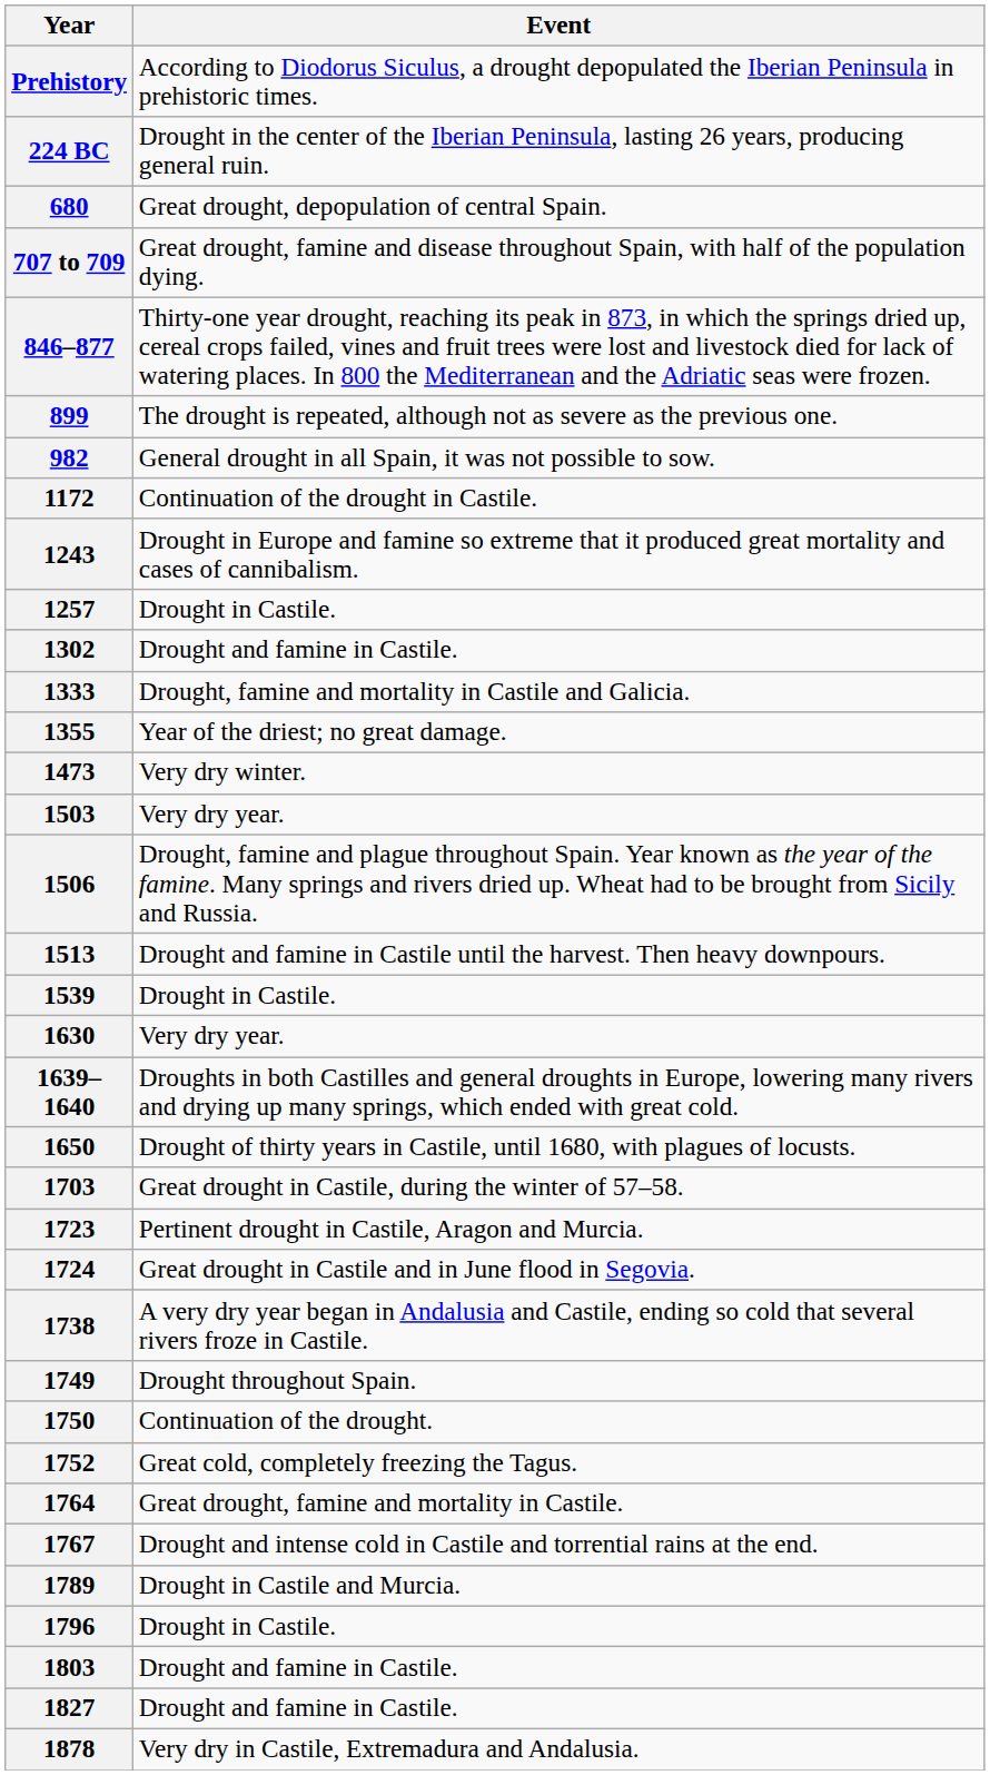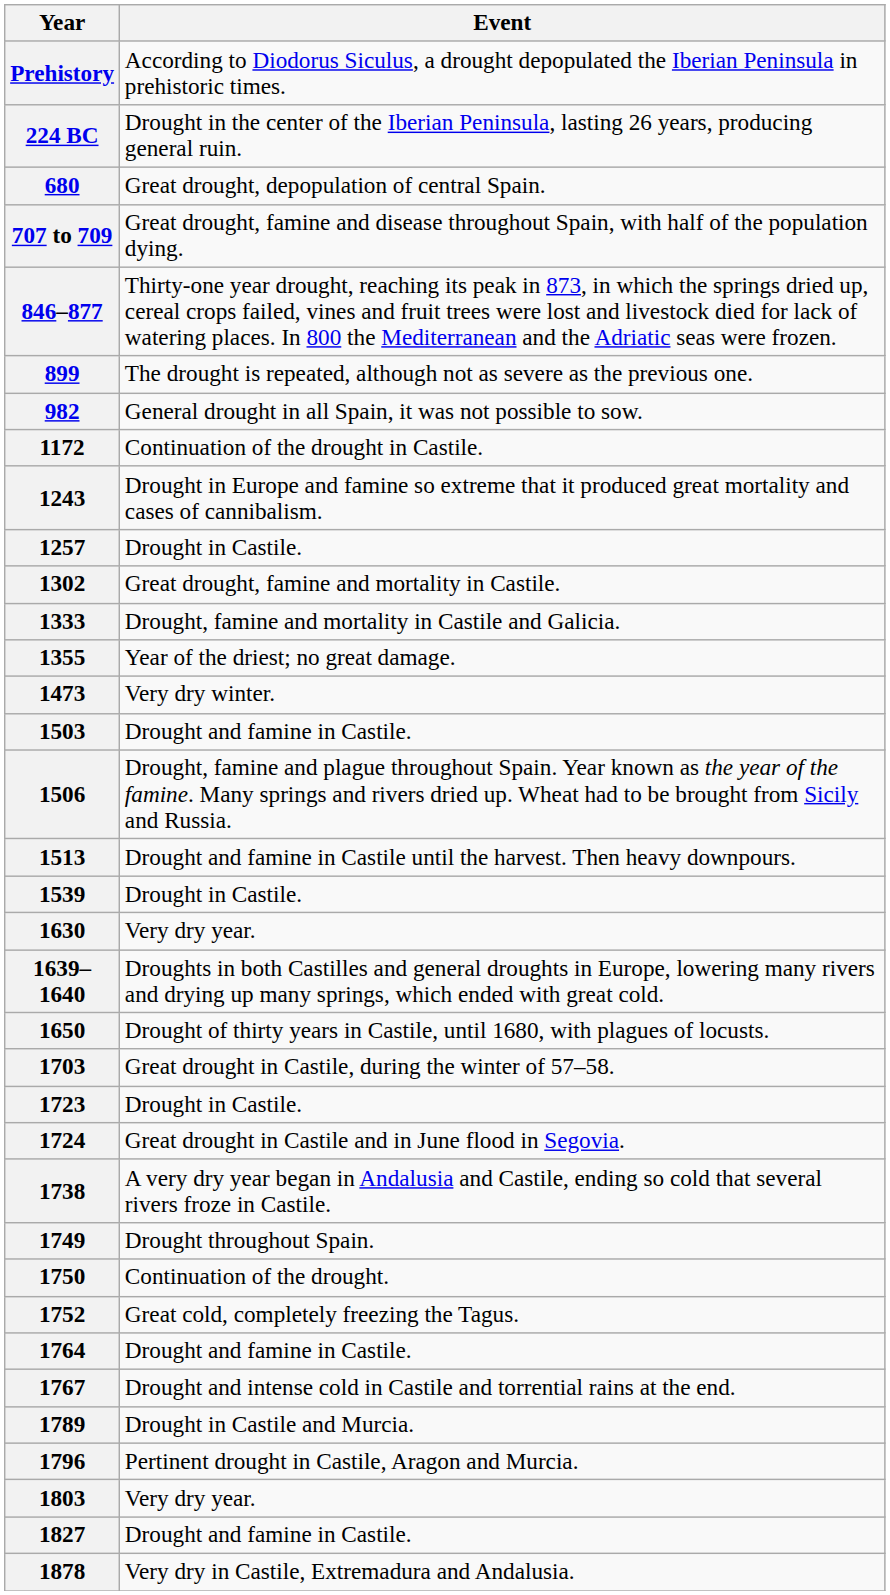 <table class="wikitable">
 <tr>
 <th>Year</th>
 <th>Event</th>
 </tr>
 <tr>
 <th><a href='#'>Prehistory</a></th>
 <td>According to <a href='#'>Diodorus Siculus</a>, a drought depopulated the <a href='#'>Iberian Peninsula</a> in prehistoric times.</td>
 </tr>
 <tr>
 <th><a href='#'>224 BC</a></th>
 <td>Drought in the center of the <a href='#'>Iberian Peninsula</a>, lasting 26 years, producing general ruin.</td>
 </tr>
 <tr>
 <th><a href='#'>680</a></th>
 <td>Great drought, depopulation of central Spain.</td>
 </tr>
 <tr>
 <th><a href='#'>707</a> to <a href='#'>709</a></th>
 <td>Great drought, famine and disease throughout Spain, with half of the population dying.</td>
 </tr>
 <tr>
 <th><a href='#'>846</a>–<a href='#'>877</a></th>
 <td>Thirty-one year drought, reaching its peak in <a href='#'>873</a>, in which the springs dried up, cereal crops failed, vines and fruit trees were lost and livestock died for lack of watering places. In <a href='#'>800</a> the <a href='#'>Mediterranean</a> and the <a href='#'>Adriatic</a> seas were frozen.</td>
 </tr>
 <tr>
 <th><a href='#'>899</a></th>
 <td>The drought is repeated, although not as severe as the previous one.</td>
 </tr>
 <tr>
 <th><a href='#'>982</a></th>
 <td>General drought in all Spain, it was not possible to sow.</td>
 </tr>
 <tr>
 <th>1172</th>
 <td>Continuation of the drought in Castile.</td>
 </tr>
 <tr>
 <th>1243</th>
 <td>Drought in Europe and famine so extreme that it produced great mortality and cases of cannibalism.</td>
 </tr>
 <tr>
 <th>1257</th>
 <td>Drought in Castile.</td>
 </tr>
 <tr>
 <th>1302</th>
-<td>Drought and famine in Castile.</td>
+<td>Great drought, famine and mortality in Castile.</td>
 </tr>
 <tr>
 <th>1333</th>
 <td>Drought, famine and mortality in Castile and Galicia.</td>
 </tr>
 <tr>
 <th>1355</th>
 <td>Year of the driest; no great damage.</td>
 </tr>
 <tr>
 <th>1473</th>
 <td>Very dry winter.</td>
 </tr>
 <tr>
 <th>1503</th>
-<td>Very dry year.</td>
+<td>Drought and famine in Castile.</td>
 </tr>
 <tr>
 <th>1506</th>
 <td>Drought, famine and plague throughout Spain. Year known as <em>the year of the famine</em>. Many springs and rivers dried up. Wheat had to be brought from <a href='#'>Sicily</a> and Russia.</td>
 </tr>
 <tr>
 <th>1513</th>
 <td>Drought and famine in Castile until the harvest. Then heavy downpours.</td>
 </tr>
 <tr>
 <th>1539</th>
 <td>Drought in Castile.</td>
 </tr>
 <tr>
 <th>1630</th>
 <td>Very dry year.</td>
 </tr>
 <tr>
 <th>1639–1640</th>
 <td>Droughts in both Castilles and general droughts in Europe, lowering many rivers and drying up many springs, which ended with great cold.</td>
 </tr>
 <tr>
 <th>1650</th>
 <td>Drought of thirty years in Castile, until 1680, with plagues of locusts.</td>
 </tr>
 <tr>
 <th>1703</th>
 <td>Great drought in Castile, during the winter of 57–58.</td>
 </tr>
 <tr>
 <th>1723</th>
-<td>Pertinent drought in Castile, Aragon and Murcia.</td>
+<td>Drought in Castile.</td>
 </tr>
 <tr>
 <th>1724</th>
 <td>Great drought in Castile and in June flood in <a href='#'>Segovia</a>.</td>
 </tr>
 <tr>
 <th>1738</th>
 <td>A very dry year began in <a href='#'>Andalusia</a> and Castile, ending so cold that several rivers froze in Castile.</td>
 </tr>
 <tr>
 <th>1749</th>
 <td>Drought throughout Spain.</td>
 </tr>
 <tr>
 <th>1750</th>
 <td>Continuation of the drought.</td>
 </tr>
 <tr>
 <th>1752</th>
 <td>Great cold, completely freezing the Tagus.</td>
 </tr>
 <tr>
 <th>1764</th>
-<td>Great drought, famine and mortality in Castile.</td>
+<td>Drought and famine in Castile.</td>
 </tr>
 <tr>
 <th>1767</th>
 <td>Drought and intense cold in Castile and torrential rains at the end.</td>
 </tr>
 <tr>
 <th>1789</th>
 <td>Drought in Castile and Murcia.</td>
 </tr>
 <tr>
 <th>1796</th>
-<td>Drought in Castile.</td>
+<td>Pertinent drought in Castile, Aragon and Murcia.</td>
 </tr>
 <tr>
 <th>1803</th>
-<td>Drought and famine in Castile.</td>
+<td>Very dry year.</td>
 </tr>
 <tr>
 <th>1827</th>
 <td>Drought and famine in Castile.</td>
 </tr>
 <tr>
 <th>1878</th>
 <td>Very dry in Castile, Extremadura and Andalusia.</td>
 </tr>
 </table>
